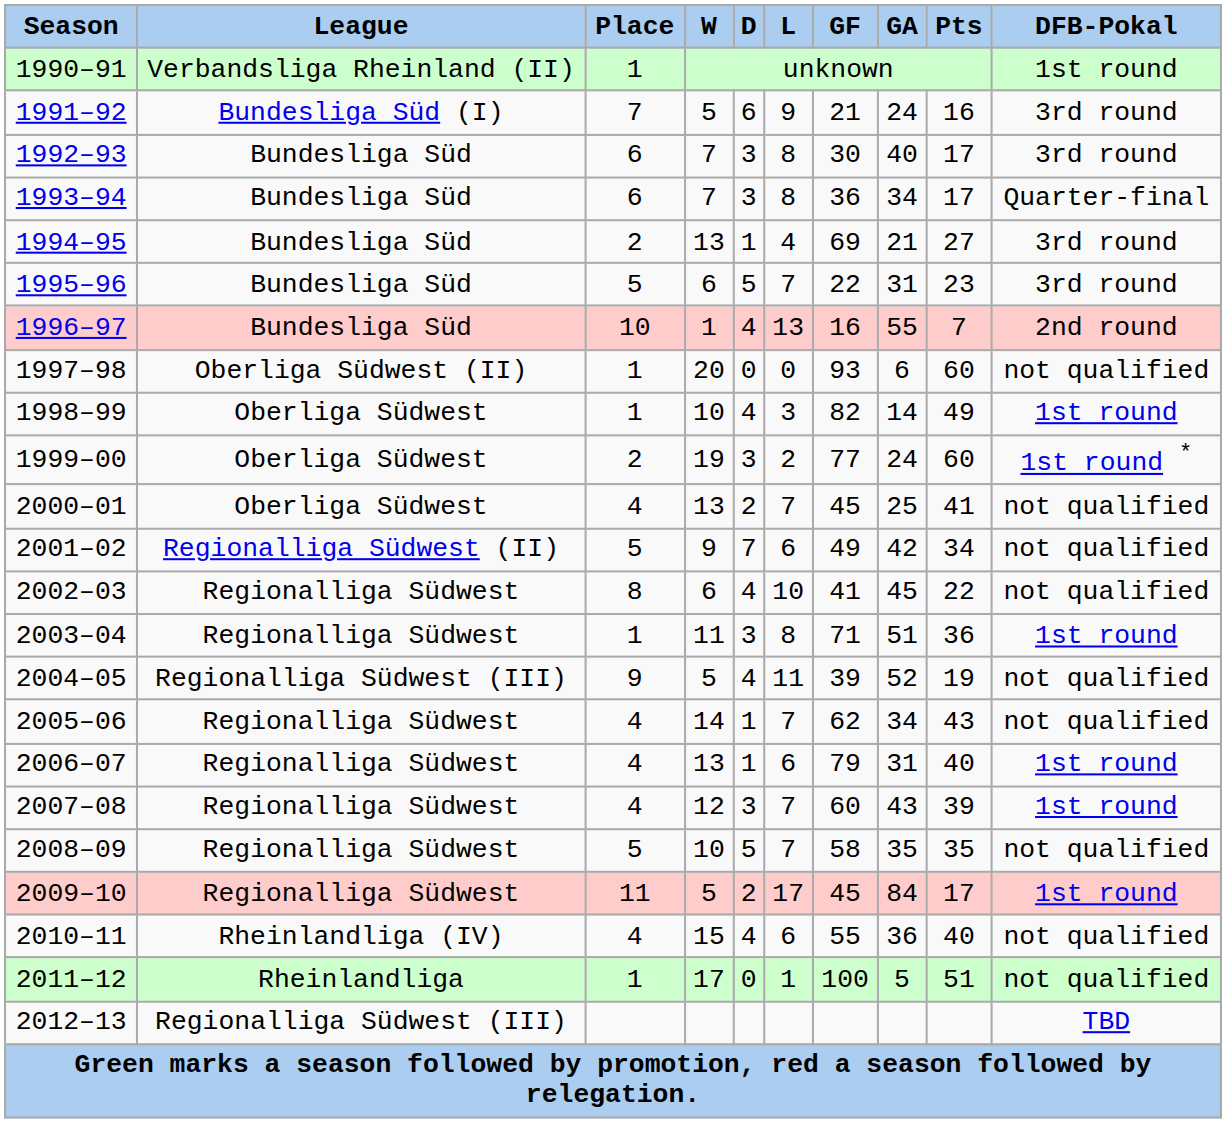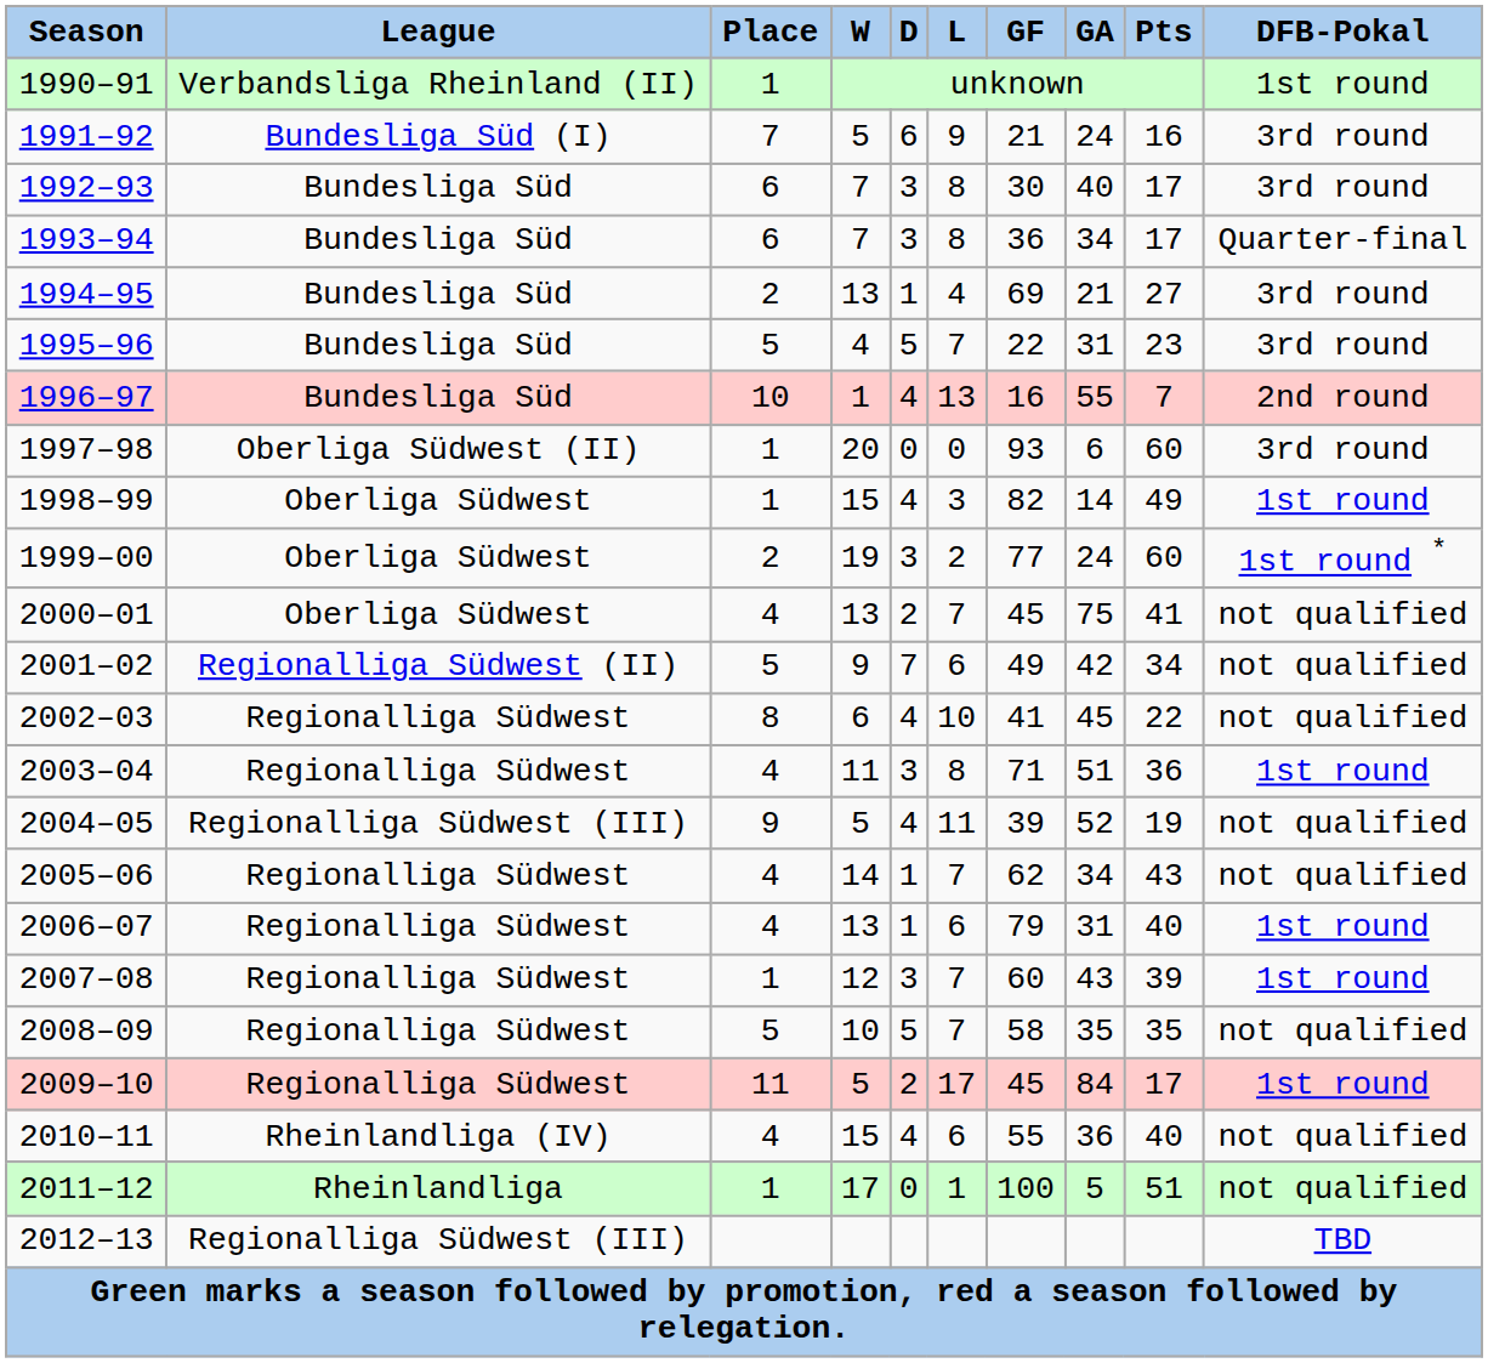 <table class="wikitable" width="600px">
 <tr>
 <th style="background:#ABCDEF;">Season</th>
 <th style="background:#ABCDEF;">League</th>
 <th style="background:#ABCDEF;">Place</th>
 <th style="background:#ABCDEF;">W</th>
 <th style="background:#ABCDEF;">D</th>
 <th style="background:#ABCDEF;">L</th>
 <th style="background:#ABCDEF;">GF</th>
 <th style="background:#ABCDEF;">GA</th>
 <th style="background:#ABCDEF;">Pts</th>
 <th style="background:#ABCDEF;">DFB-Pokal</th>
 </tr>
 <tr align="center" style="background:#ccffcc;">
 <td>1990–91</td>
 <td>Verbandsliga Rheinland (II)</td>
 <td>1</td>
 <td colspan="6" align="center">unknown</td>
 <td>1st round</td>
 </tr>
 <tr align="center">
 <td><a href='#'>1991–92</a></td>
 <td><a href='#'>Bundesliga Süd</a> (I)</td>
 <td>7</td>
 <td>5</td>
 <td>6</td>
 <td>9</td>
 <td>21</td>
 <td>24</td>
 <td>16</td>
 <td>3rd round</td>
 </tr>
 <tr align="center">
 <td><a href='#'>1992–93</a></td>
 <td>Bundesliga Süd</td>
 <td>6</td>
 <td>7</td>
 <td>3</td>
 <td>8</td>
 <td>30</td>
 <td>40</td>
 <td>17</td>
 <td>3rd round</td>
 </tr>
 <tr align="center">
 <td><a href='#'>1993–94</a></td>
 <td>Bundesliga Süd</td>
 <td>6</td>
 <td>7</td>
 <td>3</td>
 <td>8</td>
 <td>36</td>
 <td>34</td>
 <td>17</td>
 <td>Quarter-final</td>
 </tr>
 <tr align="center">
 <td><a href='#'>1994–95</a></td>
 <td>Bundesliga Süd</td>
 <td>2</td>
 <td>13</td>
 <td>1</td>
 <td>4</td>
 <td>69</td>
 <td>21</td>
 <td>27</td>
 <td>3rd round</td>
 </tr>
 <tr align="center">
 <td><a href='#'>1995–96</a></td>
 <td>Bundesliga Süd</td>
 <td>5</td>
-<td>6</td>
+<td>4</td>
 <td>5</td>
 <td>7</td>
 <td>22</td>
 <td>31</td>
 <td>23</td>
 <td>3rd round</td>
 </tr>
 <tr align="center" style="background:#ffcccc;">
 <td><a href='#'>1996–97</a></td>
 <td>Bundesliga Süd</td>
 <td>10</td>
 <td>1</td>
 <td>4</td>
 <td>13</td>
 <td>16</td>
 <td>55</td>
 <td>7</td>
 <td>2nd round</td>
 </tr>
 <tr align="center">
 <td>1997–98</td>
 <td>Oberliga Südwest (II)</td>
 <td>1</td>
 <td>20</td>
 <td>0</td>
 <td>0</td>
 <td>93</td>
 <td>6</td>
 <td>60</td>
-<td>not qualified</td>
+<td>3rd round</td>
 </tr>
 <tr align="center">
 <td>1998–99</td>
 <td>Oberliga Südwest</td>
 <td>1</td>
-<td>10</td>
+<td>15</td>
 <td>4</td>
 <td>3</td>
 <td>82</td>
 <td>14</td>
 <td>49</td>
 <td><a href='#'>1st round</a></td>
 </tr>
 <tr align="center">
 <td>1999–00</td>
 <td>Oberliga Südwest</td>
 <td>2</td>
 <td>19</td>
 <td>3</td>
 <td>2</td>
 <td>77</td>
 <td>24</td>
 <td>60</td>
 <td><a href='#'>1st round</a> <sup>*</sup></td>
 </tr>
 <tr align="center">
 <td>2000–01</td>
 <td>Oberliga Südwest</td>
 <td>4</td>
 <td>13</td>
 <td>2</td>
 <td>7</td>
 <td>45</td>
-<td>25</td>
+<td>75</td>
 <td>41</td>
 <td>not qualified</td>
 </tr>
 <tr align="center">
 <td>2001–02</td>
 <td><a href='#'>Regionalliga Südwest</a> (II)</td>
 <td>5</td>
 <td>9</td>
 <td>7</td>
 <td>6</td>
 <td>49</td>
 <td>42</td>
 <td>34</td>
 <td>not qualified</td>
 </tr>
 <tr align="center">
 <td>2002–03</td>
 <td>Regionalliga Südwest</td>
 <td>8</td>
 <td>6</td>
 <td>4</td>
 <td>10</td>
 <td>41</td>
 <td>45</td>
 <td>22</td>
 <td>not qualified</td>
 </tr>
 <tr align="center">
 <td>2003–04</td>
 <td>Regionalliga Südwest</td>
-<td>1</td>
+<td>4</td>
 <td>11</td>
 <td>3</td>
 <td>8</td>
 <td>71</td>
 <td>51</td>
 <td>36</td>
 <td><a href='#'>1st round</a></td>
 </tr>
 <tr align="center">
 <td>2004–05</td>
 <td>Regionalliga Südwest (III)</td>
 <td>9</td>
 <td>5</td>
 <td>4</td>
 <td>11</td>
 <td>39</td>
 <td>52</td>
 <td>19</td>
 <td>not qualified</td>
 </tr>
 <tr align="center">
 <td>2005–06</td>
 <td>Regionalliga Südwest</td>
 <td>4</td>
 <td>14</td>
 <td>1</td>
 <td>7</td>
 <td>62</td>
 <td>34</td>
 <td>43</td>
 <td>not qualified</td>
 </tr>
 <tr align="center">
 <td>2006–07</td>
 <td>Regionalliga Südwest</td>
 <td>4</td>
 <td>13</td>
 <td>1</td>
 <td>6</td>
 <td>79</td>
 <td>31</td>
 <td>40</td>
 <td><a href='#'>1st round</a></td>
 </tr>
 <tr align="center">
 <td>2007–08</td>
 <td>Regionalliga Südwest</td>
-<td>4</td>
+<td>1</td>
 <td>12</td>
 <td>3</td>
 <td>7</td>
 <td>60</td>
 <td>43</td>
 <td>39</td>
 <td><a href='#'>1st round</a></td>
 </tr>
 <tr align="center">
 <td>2008–09</td>
 <td>Regionalliga Südwest</td>
 <td>5</td>
 <td>10</td>
 <td>5</td>
 <td>7</td>
 <td>58</td>
 <td>35</td>
 <td>35</td>
 <td>not qualified</td>
 </tr>
 <tr align="center" style="background:#ffcccc;">
 <td>2009–10</td>
 <td>Regionalliga Südwest</td>
 <td>11</td>
 <td>5</td>
 <td>2</td>
 <td>17</td>
 <td>45</td>
 <td>84</td>
 <td>17</td>
 <td><a href='#'>1st round</a></td>
 </tr>
 <tr align="center">
 <td>2010–11</td>
 <td>Rheinlandliga (IV)</td>
 <td>4</td>
 <td>15</td>
 <td>4</td>
 <td>6</td>
 <td>55</td>
 <td>36</td>
 <td>40</td>
 <td>not qualified</td>
 </tr>
 <tr align="center" style="background:#ccffcc;">
 <td>2011–12</td>
 <td>Rheinlandliga</td>
 <td>1</td>
 <td>17</td>
 <td>0</td>
 <td>1</td>
 <td>100</td>
 <td>5</td>
 <td>51</td>
 <td>not qualified</td>
 </tr>
 <tr align="center">
 <td>2012–13</td>
 <td>Regionalliga Südwest (III)</td>
 <td></td>
 <td></td>
 <td></td>
 <td></td>
 <td></td>
 <td></td>
 <td></td>
 <td><a href='#'>TBD</a></td>
 </tr>
 <tr style="background:#ABCDEF;">
 <td colspan="10" align="center"><strong>Green marks a season followed by promotion, red a season followed by relegation.</strong></td>
 </tr>
 </table>
